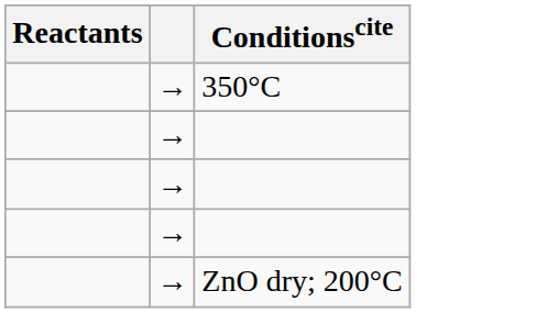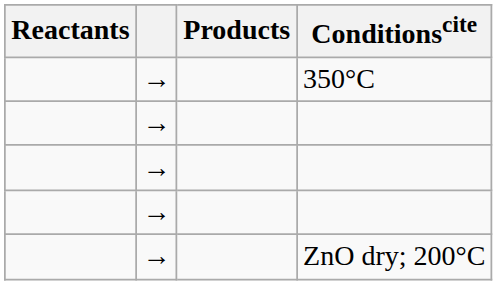 <table class="wikitable col1right col2center col3left col4right">
 <tr>
 <th>Reactants</th>
 <th></th>
+<th>Products</th>
 <th>Conditions<sup>cite</sup></th>
 </tr>
 <tr>
 <td></td>
 <td>→</td>
+<td></td>
 <td>350°C</td>
 </tr>
 <tr>
 <td></td>
 <td>→</td>
+<td> </td>
 <td></td>
 </tr>
 <tr>
 <td></td>
 <td>→</td>
 <td></td>
+<td></td>
+</tr>
+<tr>
+<td></td>
+<td>→</td>
+<td> </td>
+<td></td>
 </tr>
 <tr>
 <td></td>
 <td>→</td>
 <td></td>
-</tr>
-<tr>
-<td></td>
-<td>→</td>
 <td>ZnO dry; 200°C</td>
 </tr>
 </table>
